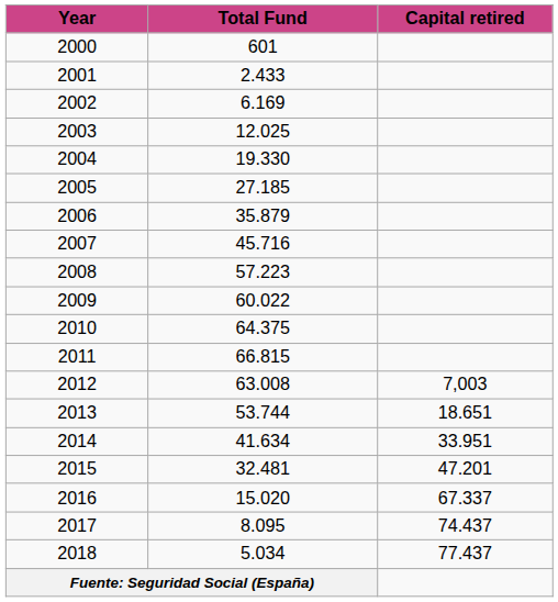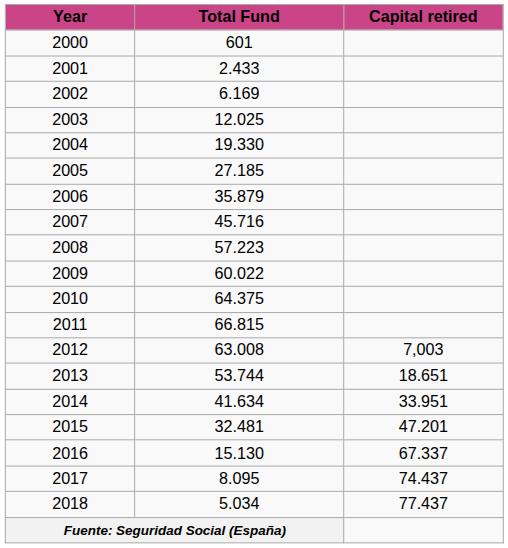 <table class="wikitable" style="margin:1em auto; text-align:center;">
 <tr>
 <th style="background:#cc4488" width="120">Year</th>
 <th style="background:#cc4488" width="200">Total Fund</th>
 <th style="background:#cc4488" width="150">Capital retired</th>
 </tr>
 <tr>
 <td>2000</td>
 <td>601</td>
 <td></td>
 </tr>
 <tr ---->
 <td>2001</td>
 <td>2.433</td>
 <td></td>
 </tr>
 <tr ---->
 <td>2002</td>
 <td>6.169</td>
 <td></td>
 </tr>
 <tr ---->
 <td>2003</td>
 <td>12.025</td>
 <td></td>
 </tr>
 <tr ---->
 <td>2004</td>
 <td>19.330</td>
 <td></td>
 </tr>
 <tr ---->
 <td>2005</td>
 <td>27.185</td>
 <td></td>
 </tr>
 <tr ---->
 <td>2006</td>
 <td>35.879</td>
 <td></td>
 </tr>
 <tr ---->
 <td>2007</td>
 <td>45.716</td>
 <td></td>
 </tr>
 <tr ---->
 <td>2008</td>
 <td>57.223</td>
 <td></td>
 </tr>
 <tr ---->
 <td>2009</td>
 <td>60.022</td>
 <td></td>
 </tr>
 <tr ---->
 <td>2010</td>
 <td>64.375</td>
 <td></td>
 </tr>
 <tr ---->
 <td>2011</td>
 <td>66.815</td>
 <td></td>
 </tr>
 <tr ---->
 <td>2012</td>
 <td>63.008</td>
 <td>7,003</td>
 </tr>
 <tr ---->
 <td>2013</td>
 <td>53.744</td>
 <td>18.651</td>
 </tr>
 <tr ---->
 <td>2014</td>
 <td>41.634</td>
 <td>33.951</td>
 </tr>
 <tr ---->
 <td>2015</td>
 <td>32.481</td>
 <td>47.201</td>
 </tr>
 <tr ---->
 <td>2016</td>
-<td>15.020</td>
+<td>15.130</td>
 <td>67.337</td>
 </tr>
 <tr ---->
 <td>2017</td>
 <td>8.095</td>
 <td>74.437</td>
 </tr>
 <tr ---->
 <td>2018</td>
 <td>5.034</td>
 <td>77.437</td>
 </tr>
 <tr ---->
 <th colspan="2"><small><em>Fuente: Seguridad Social (España)</em></small></th>
 </tr>
 </table>
